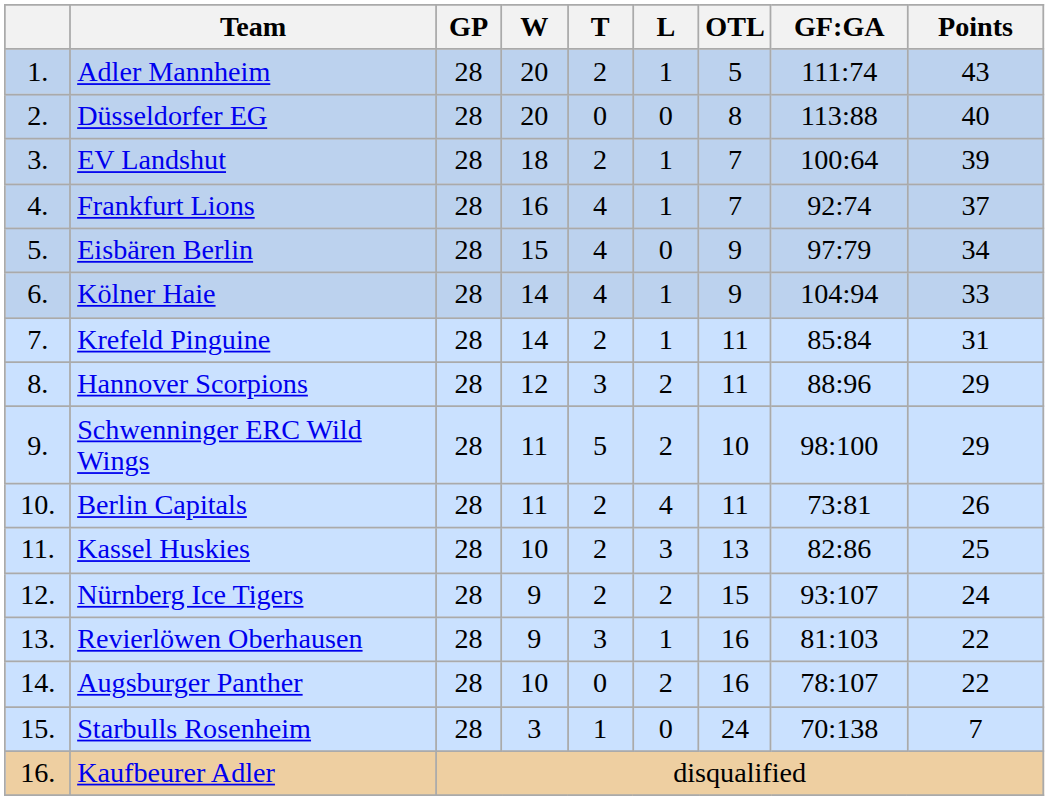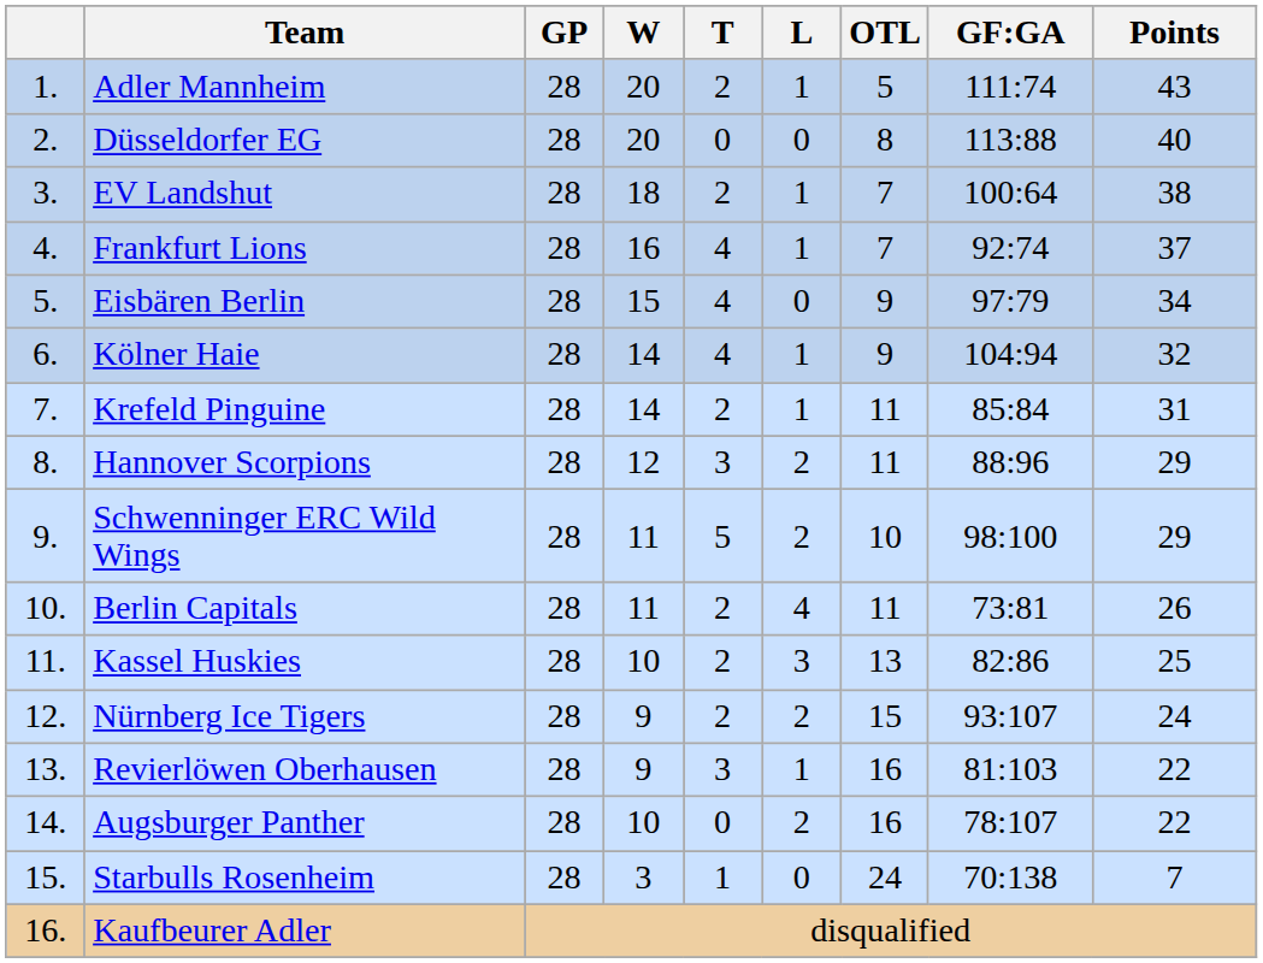 <table class="wikitable">
 <tr>
 <th width="30"></th>
 <th width="200">Team</th>
 <th width="30">GP</th>
 <th width="30">W</th>
 <th width="30">T</th>
 <th width="30">L</th>
 <th width="30">OTL</th>
 <th width="70">GF:GA</th>
 <th width="70">Points</th>
 </tr>
 <tr bgcolor=#BCD2EE align="center">
 <td>1.</td>
 <td align="left"><a href='#'>Adler Mannheim</a></td>
 <td>28</td>
 <td>20</td>
 <td>2</td>
 <td>1</td>
 <td>5</td>
 <td>111:74</td>
 <td>43</td>
 </tr>
 <tr bgcolor=#BCD2EE align="center">
 <td>2.</td>
 <td align="left"><a href='#'>Düsseldorfer EG</a></td>
 <td>28</td>
 <td>20</td>
 <td>0</td>
 <td>0</td>
 <td>8</td>
 <td>113:88</td>
 <td>40</td>
 </tr>
 <tr bgcolor=#BCD2EE align="center">
 <td>3.</td>
 <td align="left"><a href='#'>EV Landshut</a></td>
 <td>28</td>
 <td>18</td>
 <td>2</td>
 <td>1</td>
 <td>7</td>
 <td>100:64</td>
-<td>39</td>
+<td>38</td>
 </tr>
 <tr bgcolor=#BCD2EE align="center">
 <td>4.</td>
 <td align="left"><a href='#'>Frankfurt Lions</a></td>
 <td>28</td>
 <td>16</td>
 <td>4</td>
 <td>1</td>
 <td>7</td>
 <td>92:74</td>
 <td>37</td>
 </tr>
 <tr bgcolor=#BCD2EE align="center">
 <td>5.</td>
 <td align="left"><a href='#'>Eisbären Berlin</a></td>
 <td>28</td>
 <td>15</td>
 <td>4</td>
 <td>0</td>
 <td>9</td>
 <td>97:79</td>
 <td>34</td>
 </tr>
 <tr bgcolor=#BCD2EE align="center">
 <td>6.</td>
 <td align="left"><a href='#'>Kölner Haie</a></td>
 <td>28</td>
 <td>14</td>
 <td>4</td>
 <td>1</td>
 <td>9</td>
 <td>104:94</td>
-<td>33</td>
+<td>32</td>
 </tr>
 <tr bgcolor=#CAE1FF align="center">
 <td>7.</td>
 <td align="left"><a href='#'>Krefeld Pinguine</a></td>
 <td>28</td>
 <td>14</td>
 <td>2</td>
 <td>1</td>
 <td>11</td>
 <td>85:84</td>
 <td>31</td>
 </tr>
 <tr bgcolor=#CAE1FF align="center">
 <td>8.</td>
 <td align="left"><a href='#'>Hannover Scorpions</a></td>
 <td>28</td>
 <td>12</td>
 <td>3</td>
 <td>2</td>
 <td>11</td>
 <td>88:96</td>
 <td>29</td>
 </tr>
 <tr bgcolor=#CAE1FF align="center">
 <td>9.</td>
 <td align="left"><a href='#'>Schwenninger ERC Wild Wings</a></td>
 <td>28</td>
 <td>11</td>
 <td>5</td>
 <td>2</td>
 <td>10</td>
 <td>98:100</td>
 <td>29</td>
 </tr>
 <tr bgcolor=#CAE1FF align="center">
 <td>10.</td>
 <td align="left"><a href='#'>Berlin Capitals</a></td>
 <td>28</td>
 <td>11</td>
 <td>2</td>
 <td>4</td>
 <td>11</td>
 <td>73:81</td>
 <td>26</td>
 </tr>
 <tr bgcolor=#CAE1FF align="center">
 <td>11.</td>
 <td align="left"><a href='#'>Kassel Huskies</a></td>
 <td>28</td>
 <td>10</td>
 <td>2</td>
 <td>3</td>
 <td>13</td>
 <td>82:86</td>
 <td>25</td>
 </tr>
 <tr bgcolor=#CAE1FF align="center">
 <td>12.</td>
 <td align="left"><a href='#'>Nürnberg Ice Tigers</a></td>
 <td>28</td>
 <td>9</td>
 <td>2</td>
 <td>2</td>
 <td>15</td>
 <td>93:107</td>
 <td>24</td>
 </tr>
 <tr bgcolor=#CAE1FF align="center">
 <td>13.</td>
 <td align="left"><a href='#'>Revierlöwen Oberhausen</a></td>
 <td>28</td>
 <td>9</td>
 <td>3</td>
 <td>1</td>
 <td>16</td>
 <td>81:103</td>
 <td>22</td>
 </tr>
 <tr bgcolor=#CAE1FF align="center">
 <td>14.</td>
 <td align="left"><a href='#'>Augsburger Panther</a></td>
 <td>28</td>
 <td>10</td>
 <td>0</td>
 <td>2</td>
 <td>16</td>
 <td>78:107</td>
 <td>22</td>
 </tr>
 <tr bgcolor=#CAE1FF align="center">
 <td>15.</td>
 <td align="left"><a href='#'>Starbulls Rosenheim</a></td>
 <td>28</td>
 <td>3</td>
 <td>1</td>
 <td>0</td>
 <td>24</td>
 <td>70:138</td>
 <td>7</td>
 </tr>
 <tr bgcolor=#EECFA1 align="center">
 <td>16.</td>
 <td align="left"><a href='#'>Kaufbeurer Adler</a></td>
 <td colspan=7>disqualified</td>
 </tr>
 </table>
